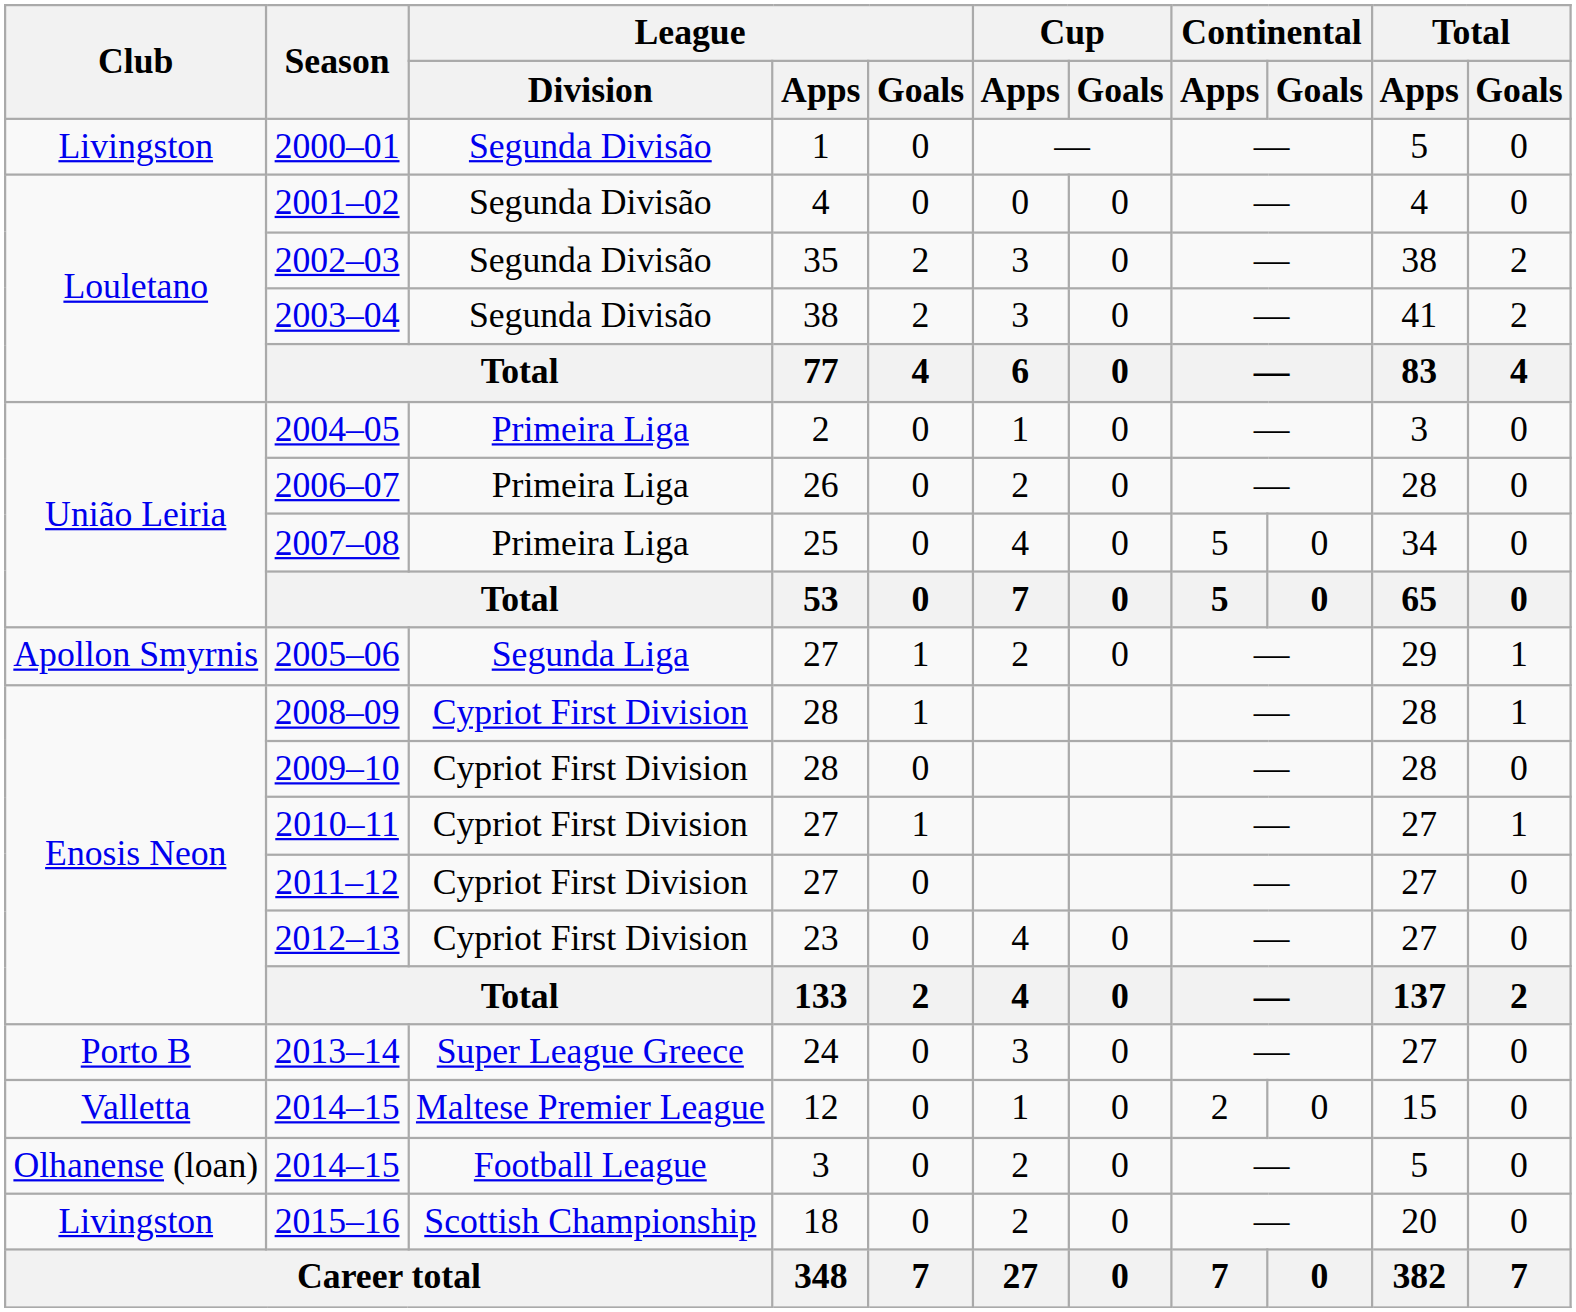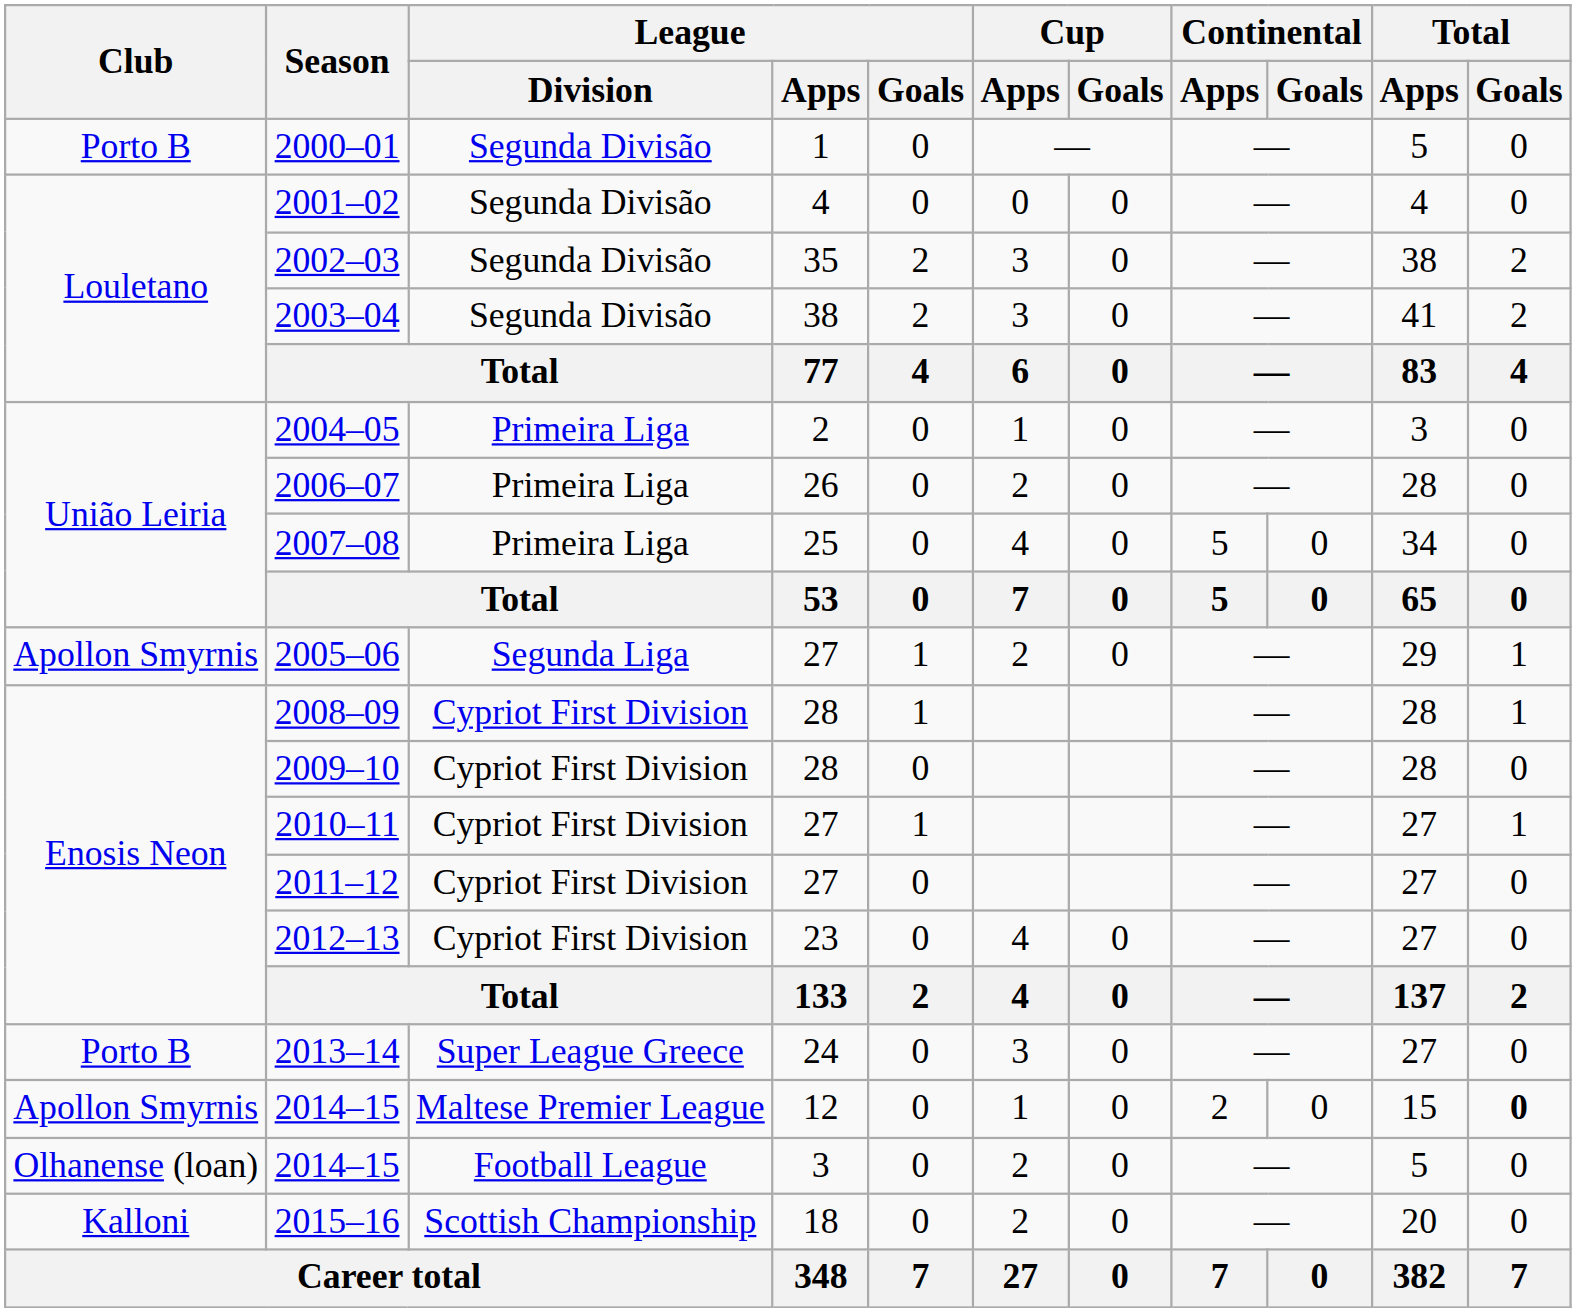 <table class="wikitable" style="text-align: center;">
 <tr>
 <th rowspan="2">Club</th>
 <th rowspan="2">Season</th>
 <th colspan="3">League</th>
 <th colspan="2">Cup</th>
 <th colspan="2">Continental</th>
 <th colspan="2">Total</th>
 </tr>
 <tr>
 <th>Division</th>
 <th>Apps</th>
 <th>Goals</th>
 <th>Apps</th>
 <th>Goals</th>
 <th>Apps</th>
 <th>Goals</th>
 <th>Apps</th>
 <th>Goals</th>
 </tr>
 <tr>
-<td><a href='#'>Livingston</a></td>
+<td><a href='#'>Porto B</a></td>
 <td><a href='#'>2000–01</a></td>
 <td><a href='#'>Segunda Divisão</a></td>
 <td>1</td>
 <td>0</td>
 <td colspan="2">—</td>
 <td colspan="2">—</td>
 <td>5</td>
 <td>0</td>
 </tr>
 <tr>
 <td rowspan="4"><a href='#'>Louletano</a></td>
 <td><a href='#'>2001–02</a></td>
 <td>Segunda Divisão</td>
 <td>4</td>
 <td>0</td>
 <td>0</td>
 <td>0</td>
 <td colspan="2">—</td>
 <td>4</td>
 <td>0</td>
 </tr>
 <tr>
 <td><a href='#'>2002–03</a></td>
 <td>Segunda Divisão</td>
 <td>35</td>
 <td>2</td>
 <td>3</td>
 <td>0</td>
 <td colspan="2">—</td>
 <td>38</td>
 <td>2</td>
 </tr>
 <tr>
 <td><a href='#'>2003–04</a></td>
 <td>Segunda Divisão</td>
 <td>38</td>
 <td>2</td>
 <td>3</td>
 <td>0</td>
 <td colspan="2">—</td>
 <td>41</td>
 <td>2</td>
 </tr>
 <tr>
 <th colspan="2">Total</th>
 <th>77</th>
 <th>4</th>
 <th>6</th>
 <th>0</th>
 <th colspan="2">—</th>
 <th>83</th>
 <th>4</th>
 </tr>
 <tr>
 <td rowspan="4"><a href='#'>União Leiria</a></td>
 <td><a href='#'>2004–05</a></td>
 <td><a href='#'>Primeira Liga</a></td>
 <td>2</td>
 <td>0</td>
 <td>1</td>
 <td>0</td>
 <td colspan="2">—</td>
 <td>3</td>
 <td>0</td>
 </tr>
 <tr>
 <td><a href='#'>2006–07</a></td>
 <td>Primeira Liga</td>
 <td>26</td>
 <td>0</td>
 <td>2</td>
 <td>0</td>
 <td colspan="2">—</td>
 <td>28</td>
 <td>0</td>
 </tr>
 <tr>
 <td><a href='#'>2007–08</a></td>
 <td>Primeira Liga</td>
 <td>25</td>
 <td>0</td>
 <td>4</td>
 <td>0</td>
 <td>5</td>
 <td>0</td>
 <td>34</td>
 <td>0</td>
 </tr>
 <tr>
 <th colspan="2">Total</th>
 <th>53</th>
 <th>0</th>
 <th>7</th>
 <th>0</th>
 <th>5</th>
 <th>0</th>
 <th>65</th>
 <th>0</th>
 </tr>
 <tr>
 <td><a href='#'>Apollon Smyrnis</a></td>
 <td><a href='#'>2005–06</a></td>
 <td><a href='#'>Segunda Liga</a></td>
 <td>27</td>
 <td>1</td>
 <td>2</td>
 <td>0</td>
 <td colspan="2">—</td>
 <td>29</td>
 <td>1</td>
 </tr>
 <tr>
 <td rowspan="6"><a href='#'>Enosis Neon</a></td>
 <td><a href='#'>2008–09</a></td>
 <td><a href='#'>Cypriot First Division</a></td>
 <td>28</td>
 <td>1</td>
 <td></td>
 <td></td>
 <td colspan="2">—</td>
 <td>28</td>
 <td>1</td>
 </tr>
 <tr>
 <td><a href='#'>2009–10</a></td>
 <td>Cypriot First Division</td>
 <td>28</td>
 <td>0</td>
 <td></td>
 <td></td>
 <td colspan="2">—</td>
 <td>28</td>
 <td>0</td>
 </tr>
 <tr>
 <td><a href='#'>2010–11</a></td>
 <td>Cypriot First Division</td>
 <td>27</td>
 <td>1</td>
 <td></td>
 <td></td>
 <td colspan="2">—</td>
 <td>27</td>
 <td>1</td>
 </tr>
 <tr>
 <td><a href='#'>2011–12</a></td>
 <td>Cypriot First Division</td>
 <td>27</td>
 <td>0</td>
 <td></td>
 <td></td>
 <td colspan="2">—</td>
 <td>27</td>
 <td>0</td>
 </tr>
 <tr>
 <td><a href='#'>2012–13</a></td>
 <td>Cypriot First Division</td>
 <td>23</td>
 <td>0</td>
 <td>4</td>
 <td>0</td>
 <td colspan="2">—</td>
 <td>27</td>
 <td>0</td>
 </tr>
 <tr>
 <th colspan="2">Total</th>
 <th>133</th>
 <th>2</th>
 <th>4</th>
 <th>0</th>
 <th colspan="2">—</th>
 <th>137</th>
 <th>2</th>
 </tr>
 <tr>
 <td><a href='#'>Porto B</a></td>
 <td><a href='#'>2013–14</a></td>
 <td><a href='#'>Super League Greece</a></td>
 <td>24</td>
 <td>0</td>
 <td>3</td>
 <td>0</td>
 <td colspan="2">—</td>
 <td>27</td>
 <td>0</td>
 </tr>
 <tr>
-<td><a href='#'>Valletta</a></td>
+<td><a href='#'>Apollon Smyrnis</a></td>
 <td><a href='#'>2014–15</a></td>
 <td><a href='#'>Maltese Premier League</a></td>
 <td>12</td>
 <td>0</td>
 <td>1</td>
 <td>0</td>
 <td>2</td>
 <td>0</td>
 <td>15</td>
-<td>0</td>
+<td><strong>0</strong></td>
 </tr>
 <tr>
 <td rowspan="1"><a href='#'>Olhanense</a> (loan)</td>
 <td><a href='#'>2014–15</a></td>
 <td><a href='#'>Football League</a></td>
 <td>3</td>
 <td>0</td>
 <td>2</td>
 <td>0</td>
 <td colspan="2">—</td>
 <td>5</td>
 <td>0</td>
 </tr>
 <tr>
-<td><a href='#'>Livingston</a></td>
+<td><a href='#'>Kalloni</a></td>
 <td><a href='#'>2015–16</a></td>
 <td><a href='#'>Scottish Championship</a></td>
 <td>18</td>
 <td>0</td>
 <td>2</td>
 <td>0</td>
 <td colspan="2">—</td>
 <td>20</td>
 <td>0</td>
 </tr>
 <tr>
 <th colspan="3">Career total</th>
 <th>348</th>
 <th>7</th>
 <th>27</th>
 <th>0</th>
 <th>7</th>
 <th>0</th>
 <th>382</th>
 <th>7</th>
 </tr>
 </table>
